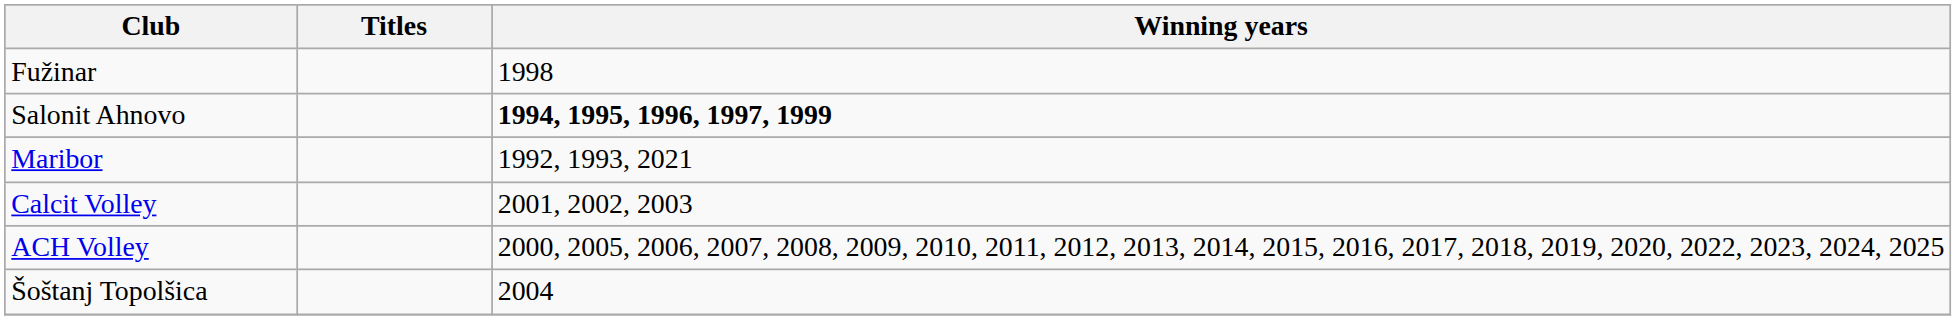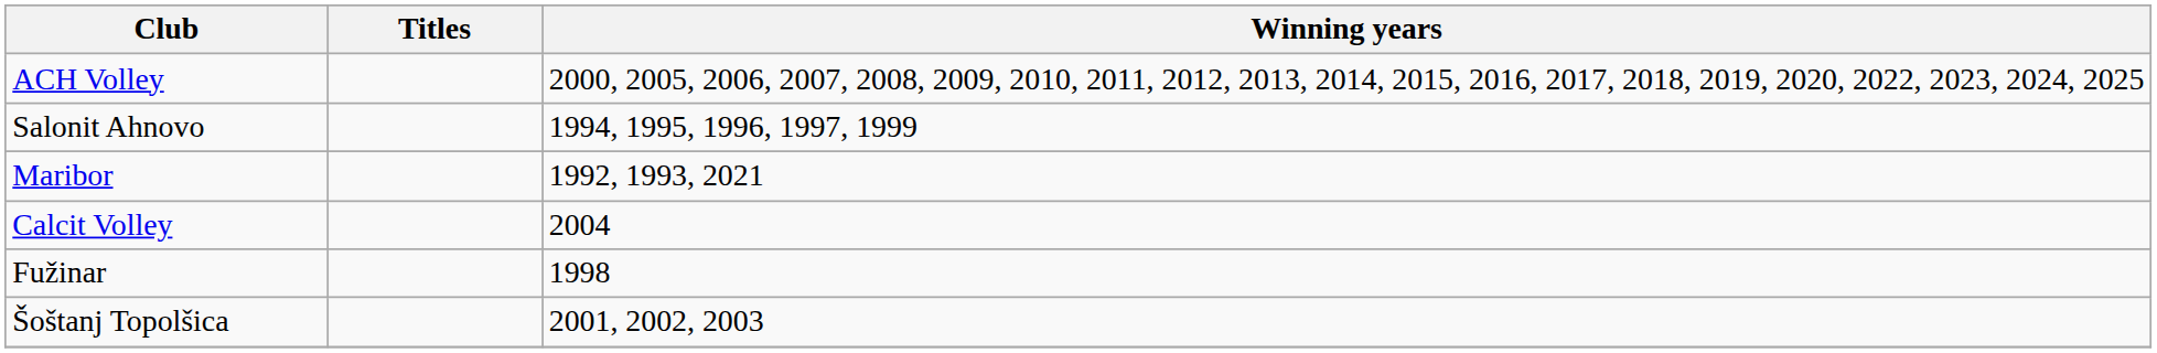 <table class="wikitable">
 <tr>
 <th width=15%>Club</th>
 <th width=10%>Titles</th>
 <th width=75%>Winning years</th>
 </tr>
 <tr>
-<td>Fužinar</td>
+<td><a href='#'>ACH Volley</a></td>
 <td></td>
-<td>1998</td>
+<td>2000, 2005, 2006, 2007, 2008, 2009, 2010, 2011, 2012, 2013, 2014, 2015, 2016, 2017, 2018, 2019, 2020, 2022, 2023, 2024, 2025</td>
 </tr>
 <tr>
 <td>Salonit Ahnovo</td>
 <td></td>
-<td><strong>1994, 1995, 1996, 1997, 1999</strong></td>
+<td>1994, 1995, 1996, 1997, 1999</td>
 </tr>
 <tr>
 <td><a href='#'>Maribor</a></td>
 <td></td>
 <td>1992, 1993, 2021</td>
 </tr>
 <tr>
 <td><a href='#'>Calcit Volley</a></td>
 <td></td>
-<td>2001, 2002, 2003</td>
+<td>2004</td>
 </tr>
 <tr>
-<td><a href='#'>ACH Volley</a></td>
+<td>Fužinar</td>
 <td></td>
-<td>2000, 2005, 2006, 2007, 2008, 2009, 2010, 2011, 2012, 2013, 2014, 2015, 2016, 2017, 2018, 2019, 2020, 2022, 2023, 2024, 2025</td>
+<td>1998</td>
 </tr>
 <tr>
 <td>Šoštanj Topolšica</td>
 <td></td>
-<td>2004</td>
+<td>2001, 2002, 2003</td>
 </tr>
 <tr>
 </tr>
 </table>
